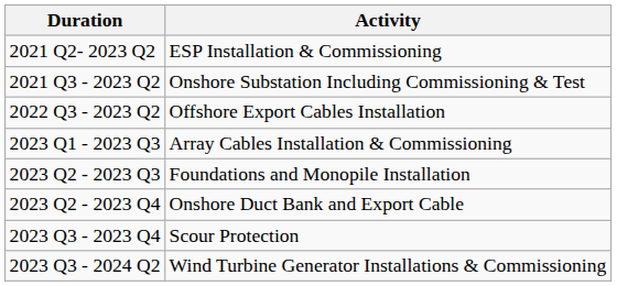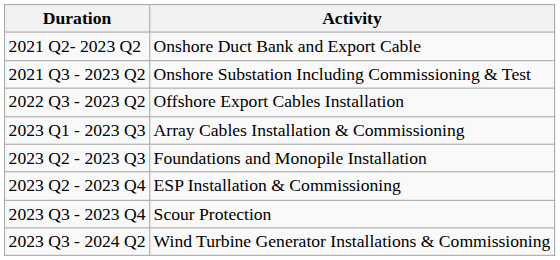 <table class="wikitable">
 <tr>
 <th>Duration</th>
 <th>Activity</th>
 </tr>
 <tr>
 <td>2021 Q2- 2023 Q2</td>
-<td>ESP Installation & Commissioning</td>
+<td>Onshore Duct Bank and Export Cable</td>
 </tr>
 <tr>
 <td>2021 Q3 - 2023 Q2</td>
 <td>Onshore Substation Including Commissioning & Test</td>
 </tr>
 <tr>
 <td>2022 Q3 - 2023 Q2</td>
 <td>Offshore Export Cables Installation</td>
 </tr>
 <tr>
 <td>2023 Q1 - 2023 Q3</td>
 <td>Array Cables Installation & Commissioning</td>
 </tr>
 <tr>
 <td>2023 Q2 - 2023 Q3</td>
 <td>Foundations and Monopile Installation</td>
 </tr>
 <tr>
 <td>2023 Q2 - 2023 Q4</td>
-<td>Onshore Duct Bank and Export Cable</td>
+<td>ESP Installation & Commissioning</td>
 </tr>
 <tr>
 <td>2023 Q3 - 2023 Q4</td>
 <td>Scour Protection</td>
 </tr>
 <tr>
 <td>2023 Q3 - 2024 Q2</td>
 <td>Wind Turbine Generator Installations & Commissioning</td>
 </tr>
 </table>
